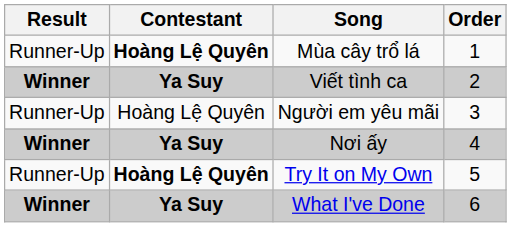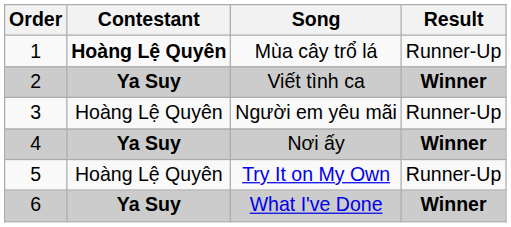 <table class="wikitable plainrowheaders" style="text-align:center;">
 <tr style="background:#f2f2f2;">
-<th scope="col">Result</th>
+<th scope="col">Order</th>
 <th scope="col">Contestant</th>
 <th scope="col">Song</th>
-<th scope="col">Order</th>
+<th scope="col">Result</th>
 </tr>
 <tr>
-<td>Runner-Up</td>
+<td>1</td>
 <td scope=row><strong>Hoàng Lệ Quyên</strong></td>
 <td>Mùa cây trổ lá</td>
-<td>1</td>
+<td>Runner-Up</td>
 </tr>
 <tr style="background:#ccc;">
-<td><strong>Winner</strong></td>
+<td>2</td>
 <td scope=row><strong>Ya Suy</strong></td>
 <td>Viết tình ca</td>
-<td>2</td>
+<td><strong>Winner</strong></td>
 </tr>
 <tr>
-<td>Runner-Up</td>
+<td>3</td>
 <td scope=row>Hoàng Lệ Quyên</td>
 <td>Người em yêu mãi</td>
-<td>3</td>
+<td>Runner-Up</td>
 </tr>
 <tr style="background:#ccc;">
-<td><strong>Winner</strong></td>
+<td>4</td>
 <td scope=row><strong>Ya Suy</strong></td>
 <td>Nơi ấy</td>
-<td>4</td>
+<td><strong>Winner</strong></td>
 </tr>
 <tr>
+<td>5</td>
+<td scope=row>Hoàng Lệ Quyên</td>
+<td><a href='#'>Try It on My Own</a></td>
 <td>Runner-Up</td>
-<td scope=row><strong>Hoàng Lệ Quyên</strong></td>
-<td><a href='#'>Try It on My Own</a></td>
-<td>5</td>
 </tr>
 <tr style="background:#ccc;">
-<td><strong>Winner</strong></td>
+<td>6</td>
 <td scope=row><strong>Ya Suy</strong></td>
 <td><a href='#'>What I've Done</a></td>
-<td>6</td>
+<td><strong>Winner</strong></td>
 </tr>
 </table>
